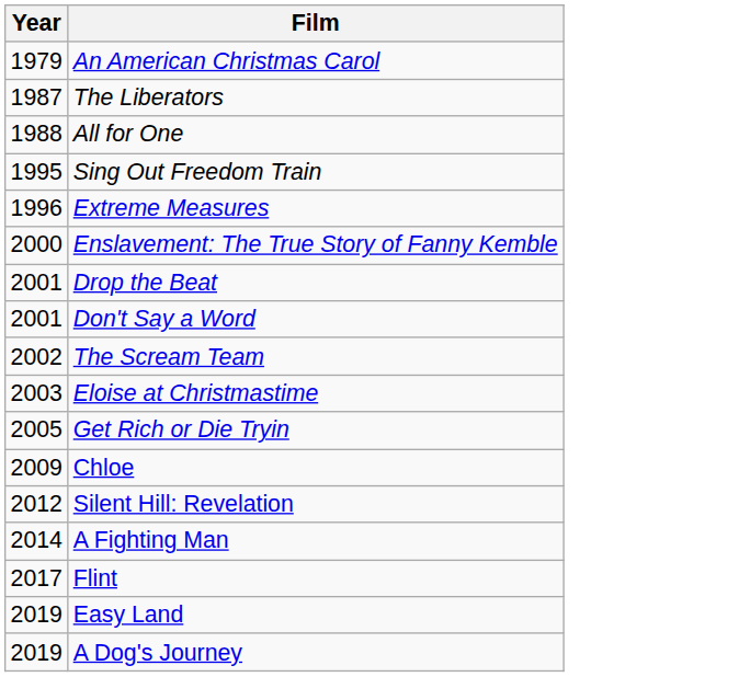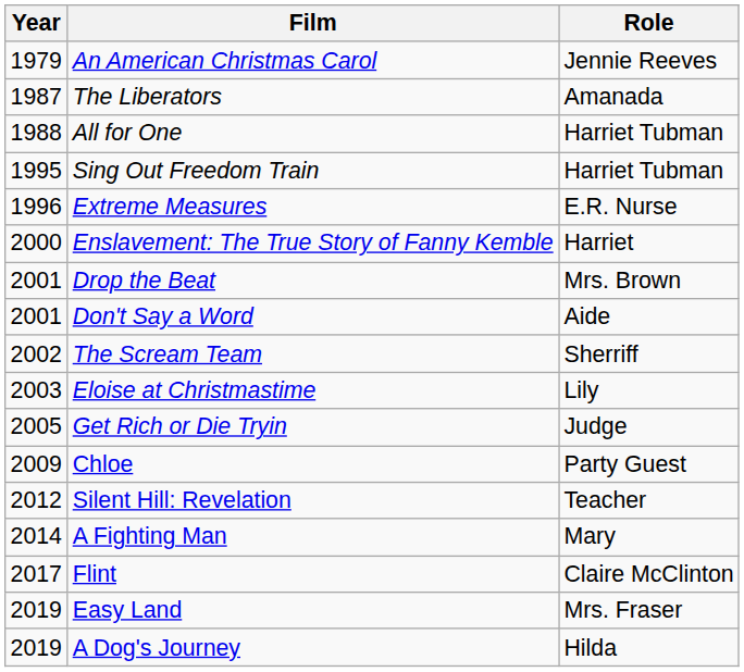 <table class="wikitable sortable">
 <tr>
 <th>Year</th>
 <th>Film</th>
+<th>Role</th>
 </tr>
 <tr>
 <td>1979</td>
 <td><em><a href='#'>An American Christmas Carol</a></em></td>
+<td>Jennie Reeves</td>
 </tr>
 <tr>
 <td>1987</td>
 <td data-sort-value="Liberators, The"><em>The Liberators</em></td>
+<td>Amanada</td>
 </tr>
 <tr>
 <td>1988</td>
 <td><em>All for One</em></td>
+<td>Harriet Tubman</td>
 </tr>
 <tr>
 <td>1995</td>
 <td><em>Sing Out Freedom Train</em></td>
+<td>Harriet Tubman</td>
 </tr>
 <tr>
 <td>1996</td>
 <td><em><a href='#'>Extreme Measures</a></em></td>
+<td>E.R. Nurse</td>
 </tr>
 <tr>
 <td>2000</td>
 <td><em><a href='#'>Enslavement: The True Story of Fanny Kemble</a></em></td>
+<td>Harriet</td>
 </tr>
 <tr>
 <td>2001</td>
 <td><em><a href='#'>Drop the Beat</a></em></td>
+<td>Mrs. Brown</td>
 </tr>
 <tr>
 <td>2001</td>
 <td><em><a href='#'>Don't Say a Word</a></em></td>
+<td>Aide</td>
 </tr>
 <tr>
 <td>2002</td>
 <td data-sort-value="Scream Team, The"><em><a href='#'>The Scream Team</a></em></td>
+<td>Sherriff</td>
 </tr>
 <tr>
 <td>2003</td>
 <td><em><a href='#'>Eloise at Christmastime</a></em></td>
+<td>Lily</td>
 </tr>
 <tr>
 <td>2005</td>
 <td><a href='#'><em>Get Rich or Die Tryin<strong></a></td>
+<td>Judge</td>
 </tr>
 <tr>
 <td>2009</td>
 <td><a href='#'></em>Chloe<em></a></td>
+<td>Party Guest</td>
 </tr>
 <tr>
 <td>2012</td>
 <td></em><a href='#'>Silent Hill: Revelation</a><em></td>
+<td>Teacher</td>
 </tr>
 <tr>
 <td>2014</td>
 <td data-sort-value="Fighting Man, A"></em><a href='#'>A Fighting Man</a><em></td>
+<td>Mary</td>
 </tr>
 <tr>
 <td>2017</td>
 <td><a href='#'></em>Flint<em></a></td>
+<td>Claire McClinton</td>
 </tr>
 <tr>
 <td>2019</td>
 <td></em><a href='#'>Easy Land</a><em></td>
+<td>Mrs. Fraser</td>
 </tr>
 <tr>
 <td>2019</td>
 <td data-sort-value="Dog's Journey, A"><a href='#'></em>A Dog's Journey<em></a></td>
+<td>Hilda</td>
 </tr>
 </table>
